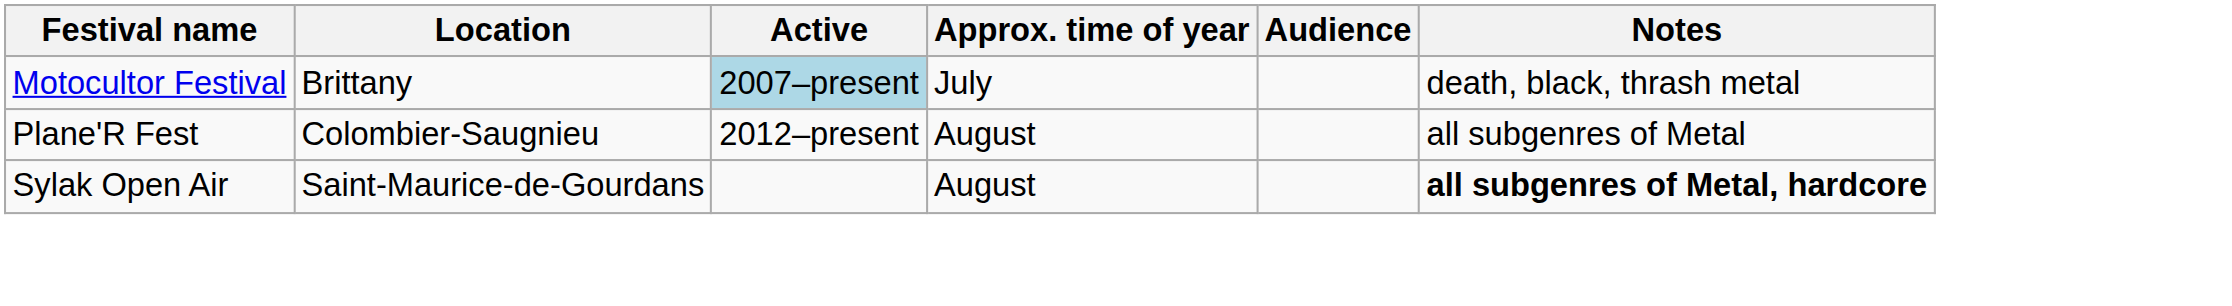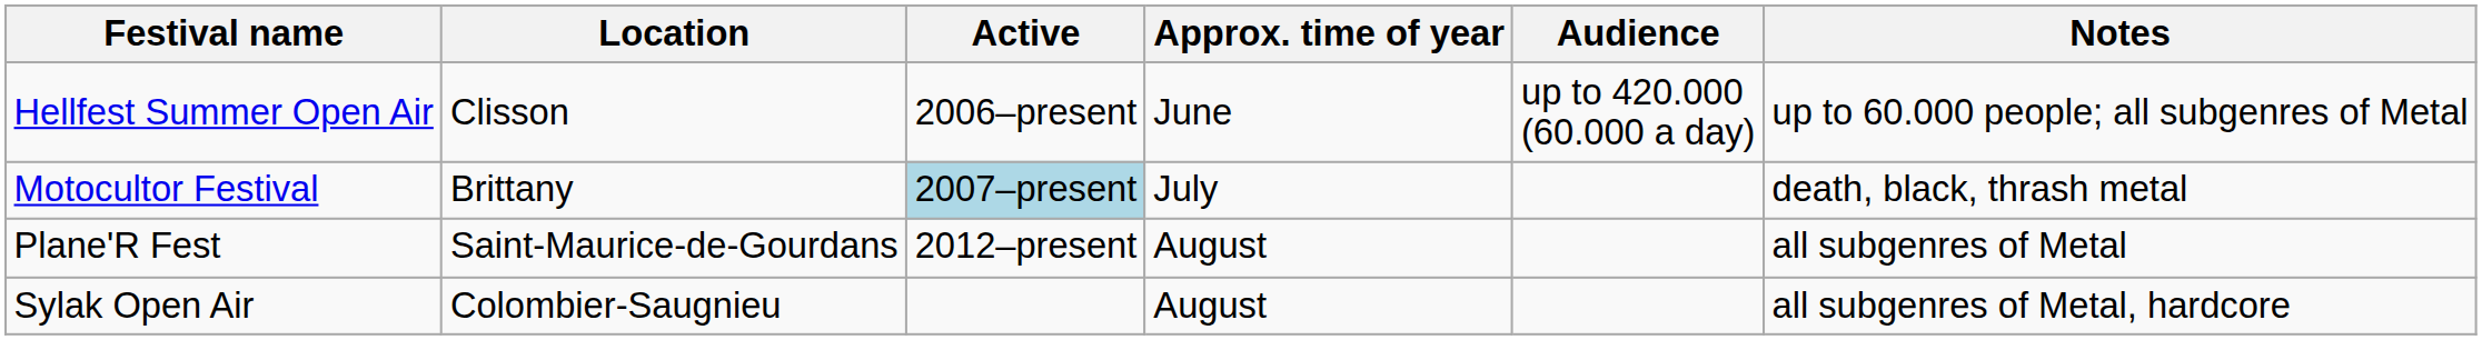 <table class="wikitable sortable">
 <tr>
 <th>Festival name</th>
 <th class="unsortable">Location</th>
 <th>Active</th>
 <th class="wikitable sortable">Approx. time of year</th>
 <th>Audience</th>
 <th class="unsortable">Notes</th>
+</tr>
+<tr>
+<td><a href='#'>Hellfest Summer Open Air</a></td>
+<td>Clisson</td>
+<td>2006–present</td>
+<td>June</td>
+<td>up to 420.000<br>(60.000 a day)</td>
+<td>up to 60.000 people; all subgenres of Metal</td>
 </tr>
 <tr>
 <td><a href='#'>Motocultor Festival</a></td>
 <td>Brittany</td>
 <td style="background: lightblue;">2007–present</td>
 <td>July</td>
 <td></td>
 <td>death, black, thrash metal</td>
 </tr>
 <tr>
 <td>Plane'R Fest</td>
-<td>Colombier-Saugnieu</td>
+<td>Saint-Maurice-de-Gourdans</td>
 <td>2012–present</td>
 <td>August</td>
 <td></td>
 <td>all subgenres of Metal</td>
 </tr>
 <tr>
 <td>Sylak Open Air</td>
-<td>Saint-Maurice-de-Gourdans</td>
+<td>Colombier-Saugnieu</td>
 <td></td>
 <td>August</td>
 <td></td>
-<td><strong>all subgenres of Metal, hardcore</strong></td>
+<td>all subgenres of Metal, hardcore</td>
 </tr>
 </table>
